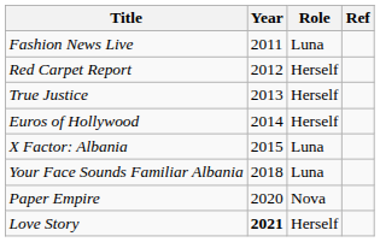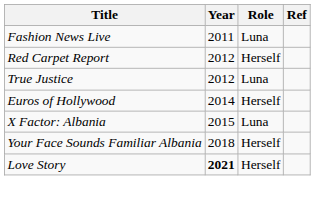 <table class="wikitable">
 <tr>
 <th>Title</th>
 <th>Year</th>
 <th>Role</th>
 <th>Ref</th>
 </tr>
 <tr>
 <td><em>Fashion News Live</em></td>
 <td>2011</td>
 <td>Luna</td>
 <td></td>
 </tr>
 <tr>
 <td><em>Red Carpet Report</em></td>
 <td>2012</td>
 <td>Herself</td>
 <td></td>
 </tr>
 <tr>
 <td><em>True Justice</em></td>
-<td>2013</td>
-<td>Herself</td>
+<td>2012</td>
+<td>Luna</td>
 <td></td>
 </tr>
 <tr>
 <td><em>Euros of Hollywood</em></td>
 <td>2014</td>
 <td>Herself</td>
 <td></td>
 </tr>
 <tr>
 <td><em>X Factor: Albania</em></td>
 <td>2015</td>
 <td>Luna</td>
 <td></td>
 </tr>
 <tr>
 <td><em>Your Face Sounds Familiar Albania</em></td>
 <td>2018</td>
-<td>Luna</td>
-<td></td>
-</tr>
-<tr>
-<td><em>Paper Empire</em></td>
-<td>2020</td>
-<td>Nova</td>
+<td>Herself</td>
 <td></td>
 </tr>
 <tr>
 <td><em>Love Story</em></td>
 <td><strong>2021</strong></td>
 <td>Herself</td>
 <td></td>
 </tr>
 </table>
